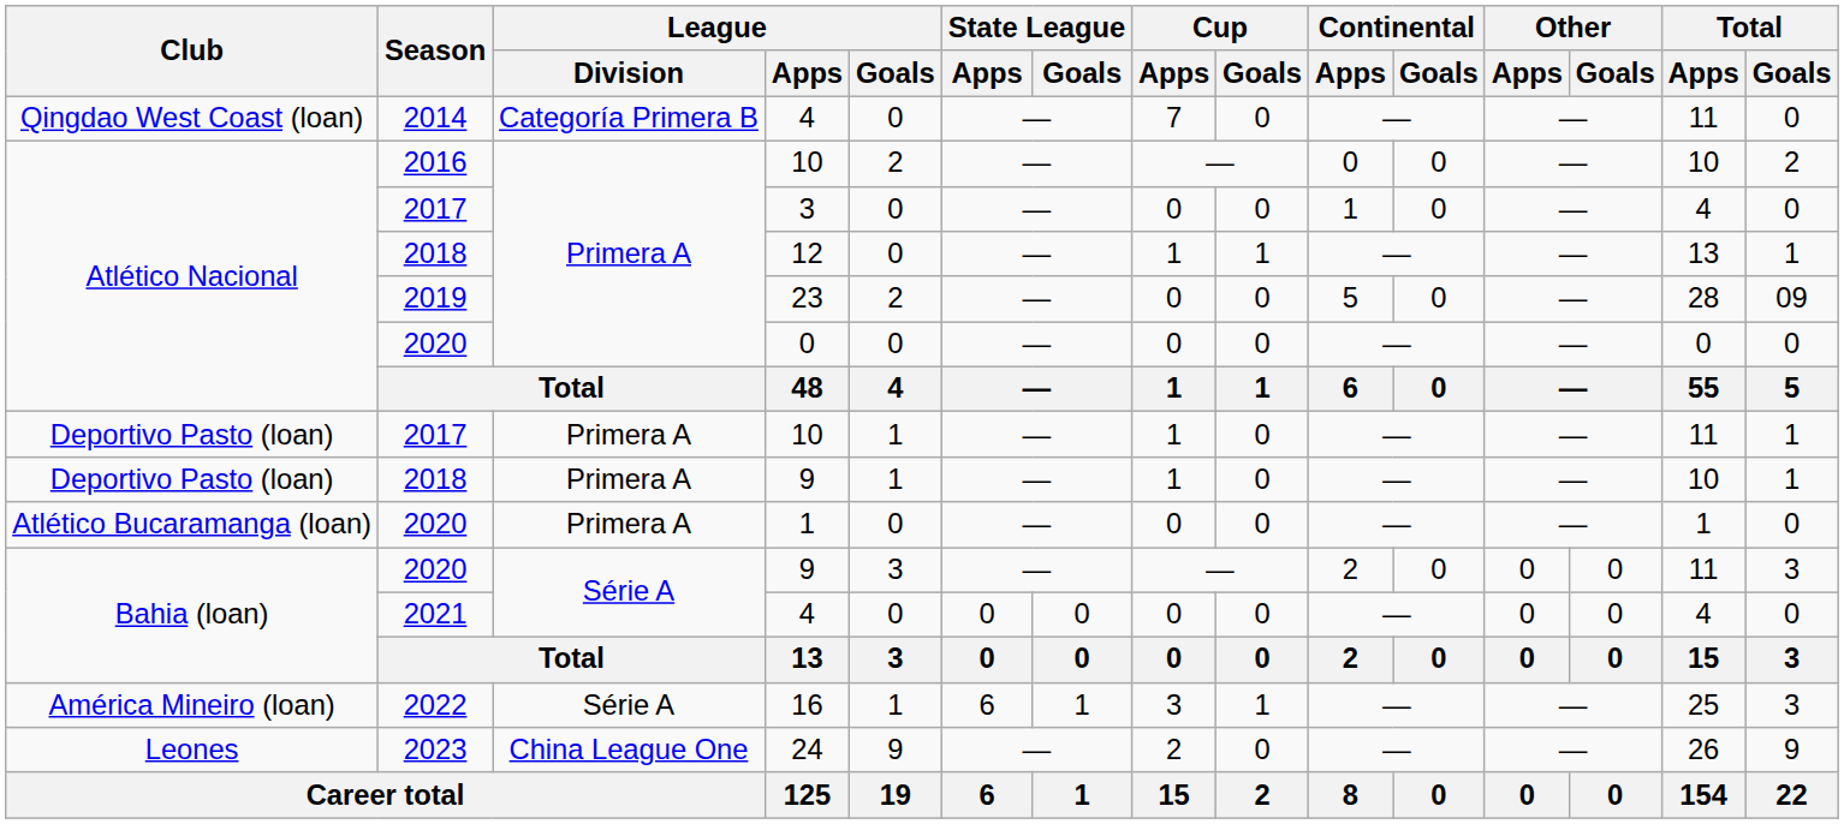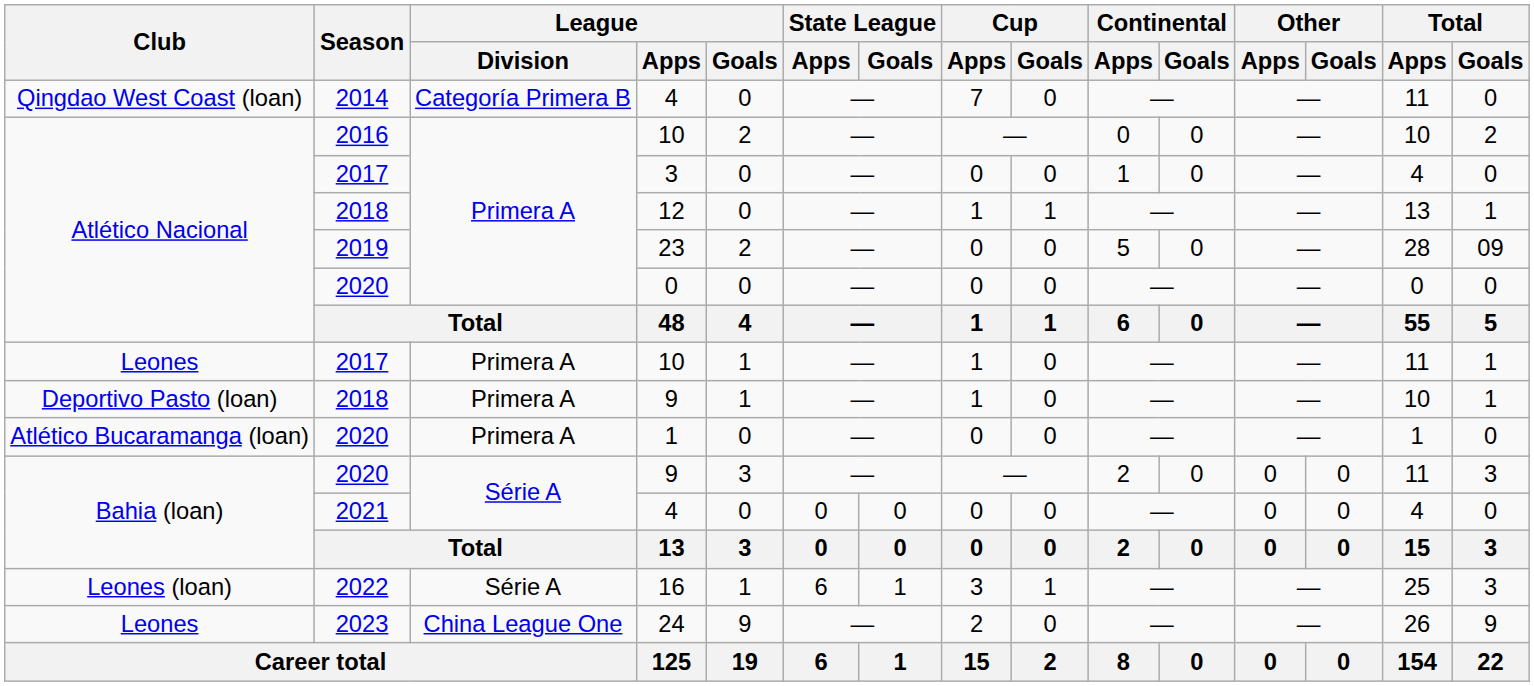 <table class="wikitable" style="text-align: center;">
 <tr>
 <th rowspan="2">Club</th>
 <th rowspan="2">Season</th>
 <th colspan="3">League</th>
 <th colspan="2">State League</th>
 <th colspan="2">Cup</th>
 <th colspan="2">Continental</th>
 <th colspan="2">Other</th>
 <th colspan="2">Total</th>
 </tr>
 <tr>
 <th>Division</th>
 <th>Apps</th>
 <th>Goals</th>
 <th>Apps</th>
 <th>Goals</th>
 <th>Apps</th>
 <th>Goals</th>
 <th>Apps</th>
 <th>Goals</th>
 <th>Apps</th>
 <th>Goals</th>
 <th>Apps</th>
 <th>Goals</th>
 </tr>
 <tr>
 <td valign="center"><a href='#'>Qingdao West Coast</a> (loan)</td>
 <td><a href='#'>2014</a></td>
 <td><a href='#'>Categoría Primera B</a></td>
 <td>4</td>
 <td>0</td>
 <td colspan="2">—</td>
 <td>7</td>
 <td>0</td>
 <td colspan="2">—</td>
 <td colspan="2">—</td>
 <td>11</td>
 <td>0</td>
 </tr>
 <tr>
 <td rowspan="6" valign="center"><a href='#'>Atlético Nacional</a></td>
 <td><a href='#'>2016</a></td>
 <td rowspan="5"><a href='#'>Primera A</a></td>
 <td>10</td>
 <td>2</td>
 <td colspan="2">—</td>
 <td colspan="2">—</td>
 <td>0</td>
 <td>0</td>
 <td colspan="2">—</td>
 <td>10</td>
 <td>2</td>
 </tr>
 <tr>
 <td><a href='#'>2017</a></td>
 <td>3</td>
 <td>0</td>
 <td colspan="2">—</td>
 <td>0</td>
 <td>0</td>
 <td>1</td>
 <td>0</td>
 <td colspan="2">—</td>
 <td>4</td>
 <td>0</td>
 </tr>
 <tr>
 <td><a href='#'>2018</a></td>
 <td>12</td>
 <td>0</td>
 <td colspan="2">—</td>
 <td>1</td>
 <td>1</td>
 <td colspan="2">—</td>
 <td colspan="2">—</td>
 <td>13</td>
 <td>1</td>
 </tr>
 <tr>
 <td><a href='#'>2019</a></td>
 <td>23</td>
 <td>2</td>
 <td colspan="2">—</td>
 <td>0</td>
 <td>0</td>
 <td>5</td>
 <td>0</td>
 <td colspan="2">—</td>
 <td>28</td>
 <td>09</td>
 </tr>
 <tr>
 <td><a href='#'>2020</a></td>
 <td>0</td>
 <td>0</td>
 <td colspan="2">—</td>
 <td>0</td>
 <td>0</td>
 <td colspan="2">—</td>
 <td colspan="2">—</td>
 <td>0</td>
 <td>0</td>
 </tr>
 <tr>
 <th colspan="2">Total</th>
 <th>48</th>
 <th>4</th>
 <th colspan="2">—</th>
 <th>1</th>
 <th>1</th>
 <th>6</th>
 <th>0</th>
 <th colspan="2">—</th>
 <th>55</th>
 <th>5</th>
 </tr>
 <tr>
-<td valign="center"><a href='#'>Deportivo Pasto</a> (loan)</td>
+<td valign="center"><a href='#'>Leones</a></td>
 <td><a href='#'>2017</a></td>
 <td>Primera A</td>
 <td>10</td>
 <td>1</td>
 <td colspan="2">—</td>
 <td>1</td>
 <td>0</td>
 <td colspan="2">—</td>
 <td colspan="2">—</td>
 <td>11</td>
 <td>1</td>
 </tr>
 <tr>
 <td valign="center"><a href='#'>Deportivo Pasto</a> (loan)</td>
 <td><a href='#'>2018</a></td>
 <td>Primera A</td>
 <td>9</td>
 <td>1</td>
 <td colspan="2">—</td>
 <td>1</td>
 <td>0</td>
 <td colspan="2">—</td>
 <td colspan="2">—</td>
 <td>10</td>
 <td>1</td>
 </tr>
 <tr>
 <td valign="center"><a href='#'>Atlético Bucaramanga</a> (loan)</td>
 <td><a href='#'>2020</a></td>
 <td>Primera A</td>
 <td>1</td>
 <td>0</td>
 <td colspan="2">—</td>
 <td>0</td>
 <td>0</td>
 <td colspan="2">—</td>
 <td colspan="2">—</td>
 <td>1</td>
 <td>0</td>
 </tr>
 <tr>
 <td rowspan="3" valign="center"><a href='#'>Bahia</a> (loan)</td>
 <td><a href='#'>2020</a></td>
 <td rowspan="2"><a href='#'>Série A</a></td>
 <td>9</td>
 <td>3</td>
 <td colspan="2">—</td>
 <td colspan="2">—</td>
 <td>2</td>
 <td>0</td>
 <td>0</td>
 <td>0</td>
 <td>11</td>
 <td>3</td>
 </tr>
 <tr>
 <td><a href='#'>2021</a></td>
 <td>4</td>
 <td>0</td>
 <td>0</td>
 <td>0</td>
 <td>0</td>
 <td>0</td>
 <td colspan="2">—</td>
 <td>0</td>
 <td>0</td>
 <td>4</td>
 <td>0</td>
 </tr>
 <tr>
 <th colspan="2">Total</th>
 <th>13</th>
 <th>3</th>
 <th>0</th>
 <th>0</th>
 <th>0</th>
 <th>0</th>
 <th>2</th>
 <th>0</th>
 <th>0</th>
 <th>0</th>
 <th>15</th>
 <th>3</th>
 </tr>
 <tr>
-<td valign="center"><a href='#'>América Mineiro</a> (loan)</td>
+<td valign="center"><a href='#'>Leones</a> (loan)</td>
 <td><a href='#'>2022</a></td>
 <td>Série A</td>
 <td>16</td>
 <td>1</td>
 <td>6</td>
 <td>1</td>
 <td>3</td>
 <td>1</td>
 <td colspan="2">—</td>
 <td colspan="2">—</td>
 <td>25</td>
 <td>3</td>
 </tr>
 <tr>
 <td valign="center"><a href='#'>Leones</a></td>
 <td><a href='#'>2023</a></td>
 <td><a href='#'>China League One</a></td>
 <td>24</td>
 <td>9</td>
 <td colspan="2">—</td>
 <td>2</td>
 <td>0</td>
 <td colspan="2">—</td>
 <td colspan="2">—</td>
 <td>26</td>
 <td>9</td>
 </tr>
 <tr>
 <th colspan="3"><strong>Career total</strong></th>
 <th>125</th>
 <th>19</th>
 <th>6</th>
 <th>1</th>
 <th>15</th>
 <th>2</th>
 <th>8</th>
 <th>0</th>
 <th>0</th>
 <th>0</th>
 <th>154</th>
 <th>22</th>
 </tr>
 </table>
